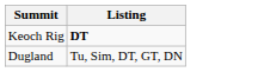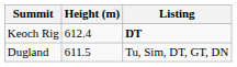 <table class="wikitable sortable">
 <tr>
 <th>Summit</th>
+<th>Height (m)</th>
 <th>Listing</th>
 </tr>
 <tr>
 <td>Keoch Rig</td>
+<td>612.4</td>
 <td><strong>DT</strong></td>
 </tr>
 <tr>
 <td>Dugland</td>
+<td>611.5</td>
 <td>Tu, Sim, DT, GT, DN</td>
 </tr>
 </table>
